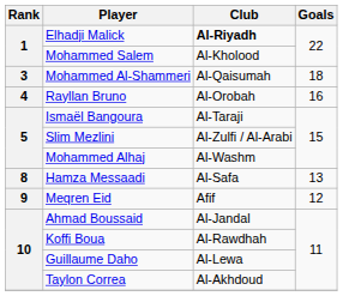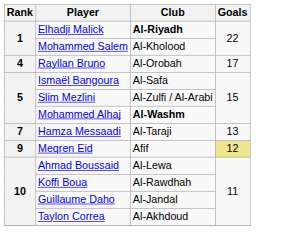 <table class=wikitable>
 <tr>
 <th>Rank</th>
 <th>Player</th>
 <th>Club</th>
 <th>Goals</th>
 </tr>
 <tr>
 <th rowspan=2>1</th>
 <td> <a href='#'>Elhadji Malick</a></td>
 <td><strong>Al-Riyadh</strong></td>
 <td align=center rowspan=2>22</td>
 </tr>
 <tr>
 <td> <a href='#'>Mohammed Salem</a></td>
 <td>Al-Kholood</td>
 </tr>
 <tr>
-<th>3</th>
-<td> <a href='#'>Mohammed Al-Shammeri</a></td>
-<td>Al-Qaisumah</td>
-<td align=center>18</td>
-</tr>
-<tr>
 <th>4</th>
 <td> <a href='#'>Rayllan Bruno</a></td>
 <td>Al-Orobah</td>
-<td align=center>16</td>
+<td align=center>17</td>
 </tr>
 <tr>
 <th rowspan=3>5</th>
 <td> <a href='#'>Ismaël Bangoura</a></td>
-<td>Al-Taraji</td>
+<td>Al-Safa</td>
 <td align=center rowspan=3>15</td>
 </tr>
 <tr>
 <td> <a href='#'>Slim Mezlini</a></td>
 <td>Al-Zulfi / Al-Arabi</td>
 </tr>
 <tr>
 <td> <a href='#'>Mohammed Alhaj</a></td>
-<td>Al-Washm</td>
+<td><strong>Al-Washm</strong></td>
 </tr>
 <tr>
-<th>8</th>
+<th>7</th>
 <td> <a href='#'>Hamza Messaadi</a></td>
-<td>Al-Safa</td>
+<td>Al-Taraji</td>
 <td align=center>13</td>
 </tr>
 <tr>
 <th>9</th>
 <td> <a href='#'>Meqren Eid</a></td>
 <td>Afif</td>
-<td align=center>12</td>
+<td align=center style="background: khaki;">12</td>
 </tr>
 <tr>
 <th rowspan=4>10</th>
 <td> <a href='#'>Ahmad Boussaid</a></td>
-<td>Al-Jandal</td>
+<td>Al-Lewa</td>
 <td align=center rowspan=4>11</td>
 </tr>
 <tr>
 <td> <a href='#'>Koffi Boua</a></td>
 <td>Al-Rawdhah</td>
 </tr>
 <tr>
 <td> <a href='#'>Guillaume Daho</a></td>
-<td>Al-Lewa</td>
+<td>Al-Jandal</td>
 </tr>
 <tr>
 <td> <a href='#'>Taylon Correa</a></td>
 <td>Al-Akhdoud</td>
 </tr>
 <tr>
 </tr>
 </table>
